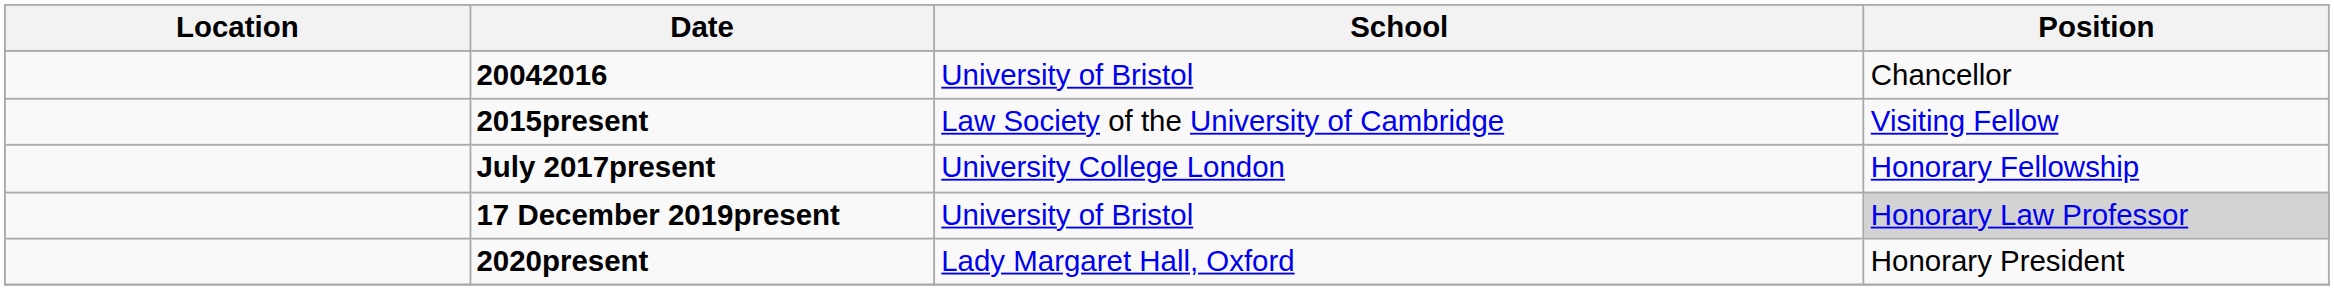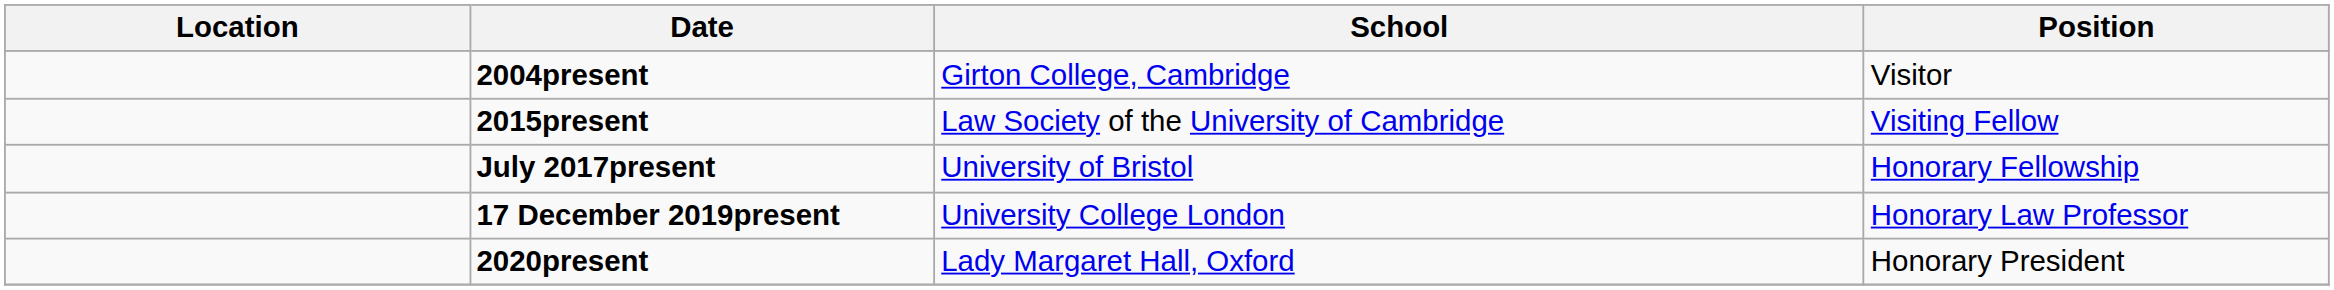 <table class="wikitable" style="width:100%;">
 <tr>
 <th style="width:20%;">Location</th>
 <th style="width:20%;">Date</th>
 <th style="width:40%;">School</th>
 <th style="width:20%;">Position</th>
 </tr>
 <tr>
 <td></td>
-<td><strong>20042016</strong></td>
-<td><a href='#'>University of Bristol</a></td>
-<td>Chancellor</td>
+<td><strong>2004present</strong></td>
+<td><a href='#'>Girton College, Cambridge</a></td>
+<td>Visitor</td>
 </tr>
 <tr>
 <td></td>
 <td><strong>2015present</strong></td>
 <td><a href='#'>Law Society</a> of the <a href='#'>University of Cambridge</a></td>
 <td><a href='#'>Visiting Fellow</a></td>
 </tr>
 <tr>
 <td></td>
 <td><strong>July 2017present</strong></td>
-<td><a href='#'>University College London</a></td>
+<td><a href='#'>University of Bristol</a></td>
 <td><a href='#'>Honorary Fellowship</a></td>
 </tr>
 <tr>
 <td></td>
 <td><strong>17 December 2019present</strong></td>
-<td><a href='#'>University of Bristol</a></td>
-<td style="background: lightgrey;"><a href='#'>Honorary Law Professor</a></td>
+<td><a href='#'>University College London</a></td>
+<td><a href='#'>Honorary Law Professor</a></td>
 </tr>
 <tr>
 <td></td>
 <td><strong>2020present</strong></td>
 <td><a href='#'>Lady Margaret Hall, Oxford</a></td>
 <td>Honorary President</td>
 </tr>
 <tr>
 </tr>
 </table>
